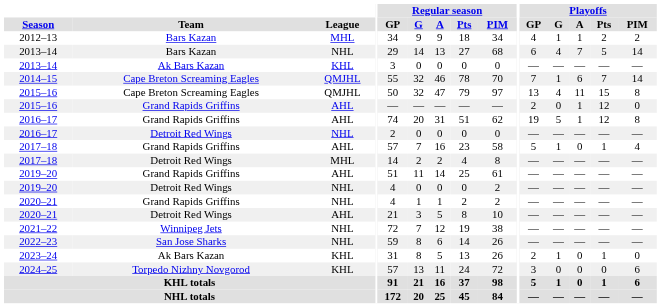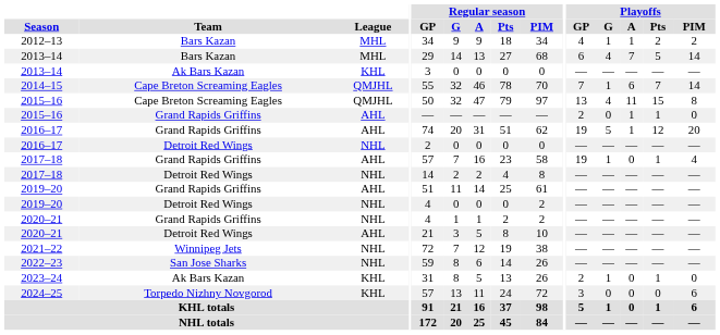 <table border="0" cellpadding="1" cellspacing="0" style="text-align:center; width:60em">
 <tr bgcolor="#e0e0e0">
 <th colspan="3" bgcolor="#ffffff"></th>
 <th rowspan="99" bgcolor="#ffffff"></th>
 <th colspan="5"><a href='#'>Regular season</a></th>
 <th rowspan="99" bgcolor="#ffffff"></th>
 <th colspan="5"><a href='#'>Playoffs</a></th>
 </tr>
 <tr bgcolor="#e0e0e0">
 <th><a href='#'>Season</a></th>
 <th>Team</th>
 <th>League</th>
 <th>GP</th>
 <th><a href='#'>G</a></th>
 <th><a href='#'>A</a></th>
 <th><a href='#'>Pts</a></th>
 <th><a href='#'>PIM</a></th>
 <th>GP</th>
 <th>G</th>
 <th>A</th>
 <th>Pts</th>
 <th>PIM</th>
 </tr>
 <tr>
 <td>2012–13</td>
 <td><a href='#'>Bars Kazan</a></td>
 <td><a href='#'>MHL</a></td>
 <td>34</td>
 <td>9</td>
 <td>9</td>
 <td>18</td>
 <td>34</td>
 <td>4</td>
 <td>1</td>
 <td>1</td>
 <td>2</td>
 <td>2</td>
 </tr>
 <tr bgcolor="#f0f0f0">
 <td>2013–14</td>
 <td>Bars Kazan</td>
-<td>NHL</td>
+<td>MHL</td>
 <td>29</td>
 <td>14</td>
 <td>13</td>
 <td>27</td>
 <td>68</td>
 <td>6</td>
 <td>4</td>
 <td>7</td>
 <td>5</td>
 <td>14</td>
 </tr>
 <tr>
 <td><a href='#'>2013–14</a></td>
 <td><a href='#'>Ak Bars Kazan</a></td>
 <td><a href='#'>KHL</a></td>
 <td>3</td>
 <td>0</td>
 <td>0</td>
 <td>0</td>
 <td>0</td>
 <td>—</td>
 <td>—</td>
 <td>—</td>
 <td>—</td>
 <td>—</td>
 </tr>
 <tr bgcolor="#f0f0f0">
 <td><a href='#'>2014–15</a></td>
 <td><a href='#'>Cape Breton Screaming Eagles</a></td>
 <td><a href='#'>QMJHL</a></td>
 <td>55</td>
 <td>32</td>
 <td>46</td>
 <td>78</td>
 <td>70</td>
 <td>7</td>
 <td>1</td>
 <td>6</td>
 <td>7</td>
 <td>14</td>
 </tr>
 <tr>
 <td><a href='#'>2015–16</a></td>
 <td>Cape Breton Screaming Eagles</td>
 <td>QMJHL</td>
 <td>50</td>
 <td>32</td>
 <td>47</td>
 <td>79</td>
 <td>97</td>
 <td>13</td>
 <td>4</td>
 <td>11</td>
 <td>15</td>
 <td>8</td>
 </tr>
 <tr bgcolor="#f0f0f0">
 <td><a href='#'>2015–16</a></td>
 <td><a href='#'>Grand Rapids Griffins</a></td>
 <td><a href='#'>AHL</a></td>
 <td>—</td>
 <td>—</td>
 <td>—</td>
 <td>—</td>
 <td>—</td>
 <td>2</td>
 <td>0</td>
 <td>1</td>
-<td>12</td>
+<td>1</td>
 <td>0</td>
 </tr>
 <tr>
 <td><a href='#'>2016–17</a></td>
 <td>Grand Rapids Griffins</td>
 <td>AHL</td>
 <td>74</td>
 <td>20</td>
 <td>31</td>
 <td>51</td>
 <td>62</td>
 <td>19</td>
 <td>5</td>
 <td>1</td>
 <td>12</td>
-<td>8</td>
+<td>20</td>
 </tr>
 <tr bgcolor="#f0f0f0">
 <td><a href='#'>2016–17</a></td>
 <td><a href='#'>Detroit Red Wings</a></td>
 <td><a href='#'>NHL</a></td>
 <td>2</td>
 <td>0</td>
 <td>0</td>
 <td>0</td>
 <td>0</td>
 <td>—</td>
 <td>—</td>
 <td>—</td>
 <td>—</td>
 <td>—</td>
 </tr>
 <tr>
 <td><a href='#'>2017–18</a></td>
 <td>Grand Rapids Griffins</td>
 <td>AHL</td>
 <td>57</td>
 <td>7</td>
 <td>16</td>
 <td>23</td>
 <td>58</td>
-<td>5</td>
+<td>19</td>
 <td>1</td>
 <td>0</td>
 <td>1</td>
 <td>4</td>
 </tr>
 <tr bgcolor="#f0f0f0">
 <td><a href='#'>2017–18</a></td>
 <td>Detroit Red Wings</td>
-<td>MHL</td>
+<td>NHL</td>
 <td>14</td>
 <td>2</td>
 <td>2</td>
 <td>4</td>
 <td>8</td>
 <td>—</td>
 <td>—</td>
 <td>—</td>
 <td>—</td>
 <td>—</td>
 </tr>
 <tr>
 <td><a href='#'>2019–20</a></td>
 <td>Grand Rapids Griffins</td>
 <td>AHL</td>
 <td>51</td>
 <td>11</td>
 <td>14</td>
 <td>25</td>
 <td>61</td>
 <td>—</td>
 <td>—</td>
 <td>—</td>
 <td>—</td>
 <td>—</td>
 </tr>
 <tr bgcolor="#f0f0f0">
 <td><a href='#'>2019–20</a></td>
 <td>Detroit Red Wings</td>
 <td>NHL</td>
 <td>4</td>
 <td>0</td>
 <td>0</td>
 <td>0</td>
 <td>2</td>
 <td>—</td>
 <td>—</td>
 <td>—</td>
 <td>—</td>
 <td>—</td>
 </tr>
 <tr>
 <td><a href='#'>2020–21</a></td>
 <td>Grand Rapids Griffins</td>
 <td>NHL</td>
 <td>4</td>
 <td>1</td>
 <td>1</td>
 <td>2</td>
 <td>2</td>
 <td>—</td>
 <td>—</td>
 <td>—</td>
 <td>—</td>
 <td>—</td>
 </tr>
 <tr bgcolor="#f0f0f0">
 <td><a href='#'>2020–21</a></td>
 <td>Detroit Red Wings</td>
 <td>AHL</td>
 <td>21</td>
 <td>3</td>
 <td>5</td>
 <td>8</td>
 <td>10</td>
 <td>—</td>
 <td>—</td>
 <td>—</td>
 <td>—</td>
 <td>—</td>
 </tr>
 <tr>
 <td><a href='#'>2021–22</a></td>
 <td><a href='#'>Winnipeg Jets</a></td>
 <td>NHL</td>
 <td>72</td>
 <td>7</td>
 <td>12</td>
 <td>19</td>
 <td>38</td>
 <td>—</td>
 <td>—</td>
 <td>—</td>
 <td>—</td>
 <td>—</td>
 </tr>
 <tr bgcolor="#f0f0f0">
 <td><a href='#'>2022–23</a></td>
 <td><a href='#'>San Jose Sharks</a></td>
 <td>NHL</td>
 <td>59</td>
 <td>8</td>
 <td>6</td>
 <td>14</td>
 <td>26</td>
 <td>—</td>
 <td>—</td>
 <td>—</td>
 <td>—</td>
 <td>—</td>
 </tr>
 <tr>
 <td><a href='#'>2023–24</a></td>
 <td>Ak Bars Kazan</td>
 <td>KHL</td>
 <td>31</td>
 <td>8</td>
 <td>5</td>
 <td>13</td>
 <td>26</td>
 <td>2</td>
 <td>1</td>
 <td>0</td>
 <td>1</td>
 <td>0</td>
 </tr>
 <tr bgcolor="#f0f0f0">
 <td><a href='#'>2024–25</a></td>
 <td><a href='#'>Torpedo Nizhny Novgorod</a></td>
 <td>KHL</td>
 <td>57</td>
 <td>13</td>
 <td>11</td>
 <td>24</td>
 <td>72</td>
 <td>3</td>
 <td>0</td>
 <td>0</td>
 <td>0</td>
 <td>6</td>
 </tr>
 <tr bgcolor="#e0e0e0">
 <th colspan="3">KHL totals</th>
 <th>91</th>
 <th>21</th>
 <th>16</th>
 <th>37</th>
 <th>98</th>
 <th>5</th>
 <th>1</th>
 <th>0</th>
 <th>1</th>
 <th>6</th>
 </tr>
 <tr bgcolor="#e0e0e0">
 <th colspan="3">NHL totals</th>
 <th>172</th>
 <th>20</th>
 <th>25</th>
 <th>45</th>
 <th>84</th>
 <th>—</th>
 <th>—</th>
 <th>—</th>
 <th>—</th>
 <th>—</th>
 </tr>
 </table>
